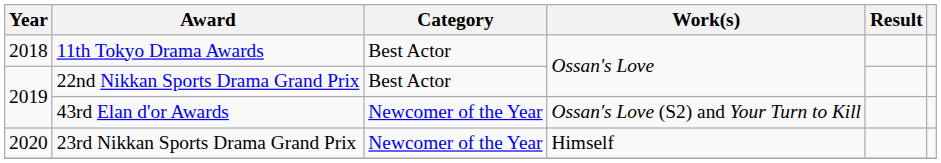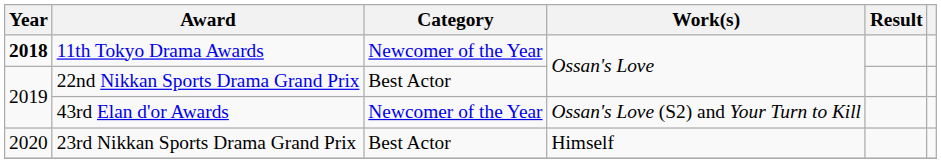 <table class="wikitable plainrowheaders">
 <tr>
 <th>Year</th>
 <th>Award</th>
 <th>Category</th>
 <th>Work(s)</th>
 <th>Result</th>
 <th></th>
 </tr>
 <tr>
-<td>2018</td>
+<td><strong>2018</strong></td>
 <td><a href='#'>11th Tokyo Drama Awards</a></td>
-<td>Best Actor</td>
+<td><a href='#'>Newcomer of the Year</a></td>
 <td rowspan=2><em>Ossan's Love</em></td>
 <td></td>
 <td></td>
 </tr>
 <tr>
 <td rowspan=2>2019</td>
 <td>22nd <a href='#'>Nikkan Sports Drama Grand Prix</a></td>
 <td>Best Actor</td>
 <td></td>
 <td></td>
 </tr>
 <tr>
 <td>43rd <a href='#'>Elan d'or Awards</a></td>
 <td><a href='#'>Newcomer of the Year</a></td>
 <td><em>Ossan's Love</em> (S2) and <em>Your Turn to Kill</em></td>
 <td></td>
 <td></td>
 </tr>
 <tr>
 <td>2020</td>
 <td>23rd Nikkan Sports Drama Grand Prix</td>
-<td><a href='#'>Newcomer of the Year</a></td>
+<td>Best Actor</td>
 <td>Himself</td>
 <td></td>
 <td></td>
 </tr>
 <tr>
 </tr>
 </table>
